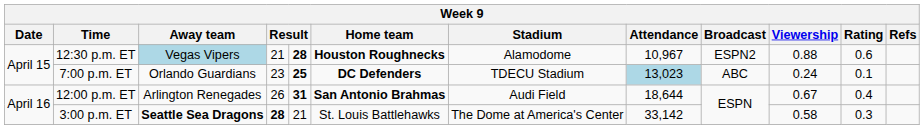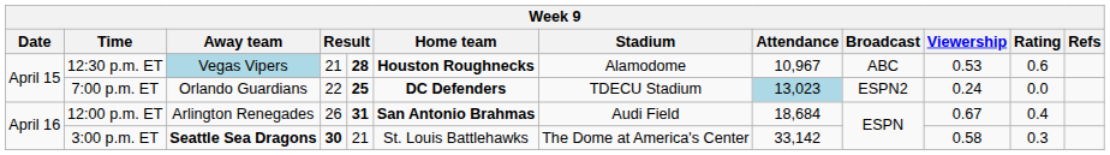 <table class="wikitable" style="text-align:center;">
 <tr>
 <th colspan="12">Week 9</th>
 </tr>
 <tr>
 <th>Date</th>
 <th>Time<br></th>
 <th>Away team</th>
 <th colspan="2">Result<br></th>
 <th>Home team</th>
 <th>Stadium</th>
 <th>Attendance</th>
 <th>Broadcast</th>
 <th><a href='#'>Viewership</a><br></th>
 <th>Rating <br></th>
 <th>Refs</th>
 </tr>
 <tr>
 <td rowspan=2>April 15</td>
 <td>12:30 p.m. ET</td>
 <td style="background: lightblue;">Vegas Vipers</td>
 <td>21</td>
 <td><strong>28</strong></td>
 <td><strong>Houston Roughnecks</strong></td>
 <td>Alamodome</td>
 <td>10,967</td>
-<td>ESPN2</td>
-<td>0.88</td>
+<td>ABC</td>
+<td>0.53</td>
 <td>0.6</td>
 <td></td>
 </tr>
 <tr>
 <td>7:00 p.m. ET</td>
 <td>Orlando Guardians</td>
-<td>23</td>
+<td>22</td>
 <td><strong>25</strong></td>
 <td><strong>DC Defenders</strong></td>
 <td>TDECU Stadium</td>
 <td style="background: lightblue;">13,023</td>
-<td>ABC</td>
+<td>ESPN2</td>
 <td>0.24</td>
-<td>0.1</td>
+<td>0.0</td>
 <td></td>
 </tr>
 <tr>
 <td rowspan=2>April 16</td>
 <td>12:00 p.m. ET</td>
 <td>Arlington Renegades</td>
 <td>26</td>
 <td><strong>31 </strong></td>
 <td><strong>San Antonio Brahmas</strong></td>
 <td>Audi Field</td>
-<td>18,644</td>
+<td>18,684</td>
 <td rowspan="2">ESPN</td>
 <td>0.67</td>
 <td>0.4</td>
 <td></td>
 </tr>
 <tr>
 <td>3:00 p.m. ET</td>
 <td><strong>Seattle Sea Dragons</strong></td>
-<td><strong>28</strong></td>
+<td><strong>30</strong></td>
 <td>21</td>
 <td>St. Louis Battlehawks</td>
 <td>The Dome at America's Center</td>
 <td>33,142</td>
 <td>0.58</td>
 <td>0.3</td>
 <td></td>
 </tr>
 </table>
